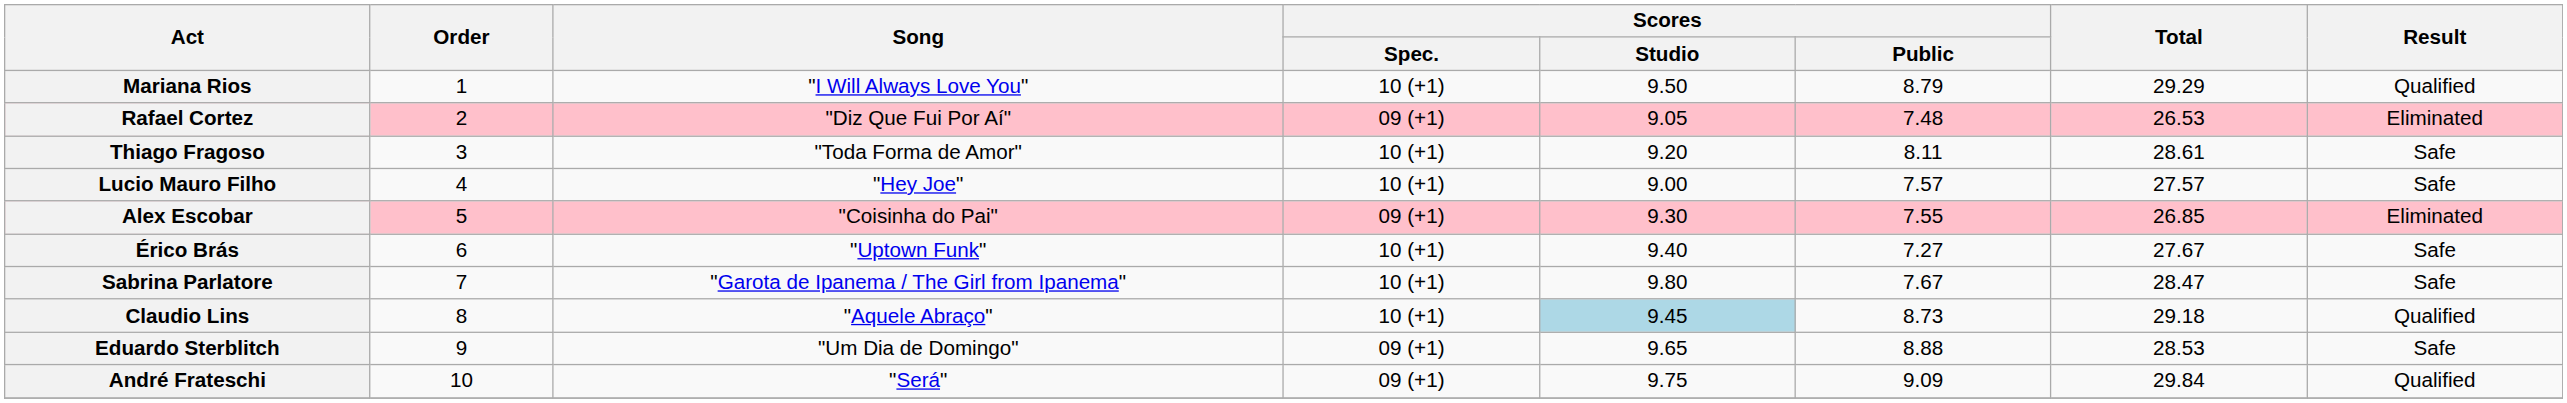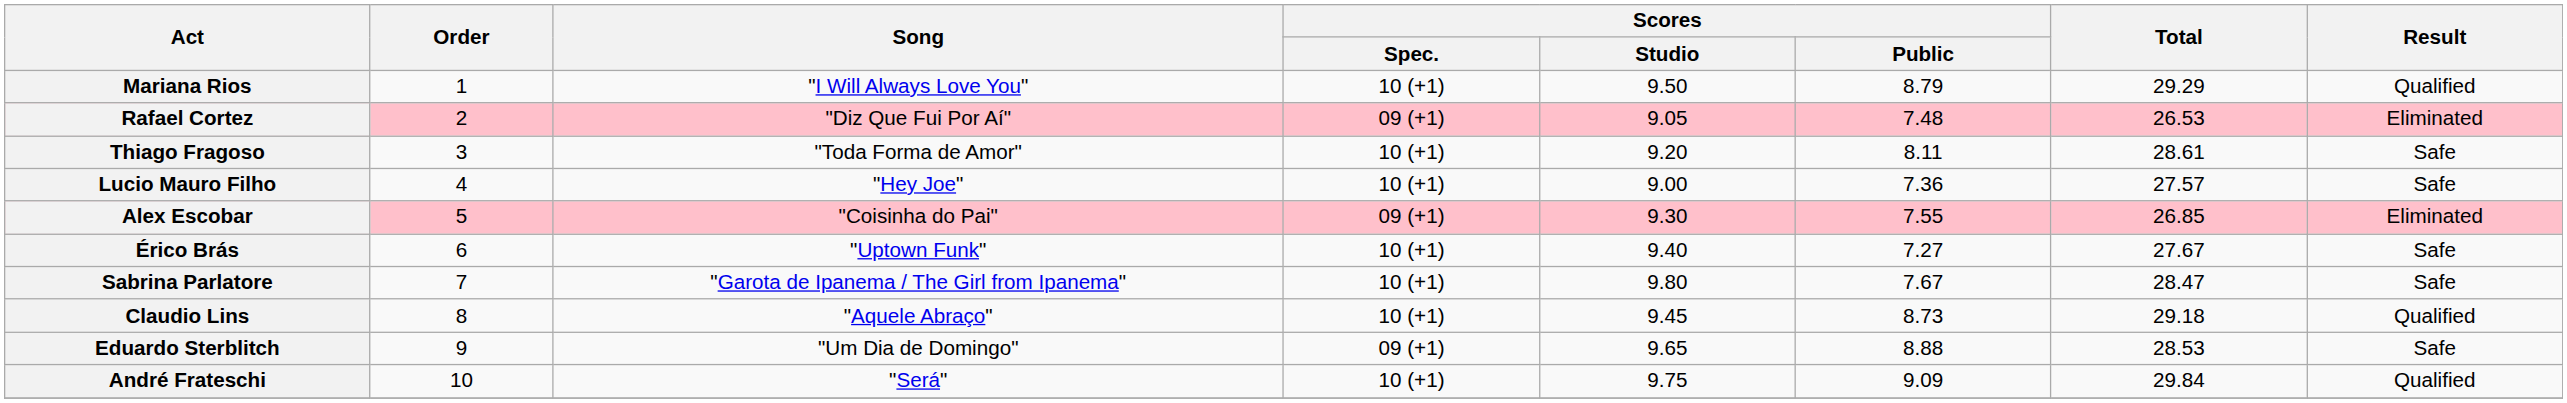 <table class="wikitable plainrowheaders" style="text-align:center; width:100%;">
 <tr>
 <th scope="col" rowspan=2 width="10.0%">Act</th>
 <th scope="col" rowspan=2 width="05.0%">Order</th>
 <th scope="col" rowspan=2 width="20.0%">Song</th>
 <th scope="col" colspan=3 width="20.0%">Scores</th>
 <th scope="col" rowspan=2 width="07.0%">Total</th>
 <th scope="col" rowspan=2 width="07.0%">Result</th>
 </tr>
 <tr>
 <th scope="col" width="07.0%">Spec.</th>
 <th scope="col" width="07.0%">Studio</th>
 <th scope="col" width="07.0%">Public</th>
 </tr>
 <tr>
 <th scope="row">Mariana Rios</th>
 <td>1</td>
 <td>"<a href='#'>I Will Always Love You</a>"</td>
 <td>10 (+1)</td>
 <td>9.50</td>
 <td>8.79</td>
 <td>29.29</td>
 <td>Qualified</td>
 </tr>
 <tr bgcolor="FFC0CB">
 <th scope="row">Rafael Cortez</th>
 <td>2</td>
 <td>"Diz Que Fui Por Aí"</td>
 <td>09 (+1)</td>
 <td>9.05</td>
 <td>7.48</td>
 <td>26.53</td>
 <td>Eliminated</td>
 </tr>
 <tr>
 <th scope="row">Thiago Fragoso</th>
 <td>3</td>
 <td>"Toda Forma de Amor"</td>
 <td>10 (+1)</td>
 <td>9.20</td>
 <td>8.11</td>
 <td>28.61</td>
 <td>Safe</td>
 </tr>
 <tr>
 <th scope="row">Lucio Mauro Filho</th>
 <td>4</td>
 <td>"<a href='#'>Hey Joe</a>"</td>
 <td>10 (+1)</td>
 <td>9.00</td>
-<td>7.57</td>
+<td>7.36</td>
 <td>27.57</td>
 <td>Safe</td>
 </tr>
 <tr bgcolor="FFC0CB">
 <th scope="row">Alex Escobar</th>
 <td>5</td>
 <td>"Coisinha do Pai"</td>
 <td>09 (+1)</td>
 <td>9.30</td>
 <td>7.55</td>
 <td>26.85</td>
 <td>Eliminated</td>
 </tr>
 <tr>
 <th scope="row">Érico Brás</th>
 <td>6</td>
 <td>"<a href='#'>Uptown Funk</a>"</td>
 <td>10 (+1)</td>
 <td>9.40</td>
 <td>7.27</td>
 <td>27.67</td>
 <td>Safe</td>
 </tr>
 <tr>
 <th scope="row">Sabrina Parlatore</th>
 <td>7</td>
 <td>"<a href='#'>Garota de Ipanema / The Girl from Ipanema</a>"</td>
 <td>10 (+1)</td>
 <td>9.80</td>
 <td>7.67</td>
 <td>28.47</td>
 <td>Safe</td>
 </tr>
 <tr>
 <th scope="row">Claudio Lins</th>
 <td>8</td>
 <td>"<a href='#'>Aquele Abraço</a>"</td>
 <td>10 (+1)</td>
-<td style="background: lightblue;">9.45</td>
+<td>9.45</td>
 <td>8.73</td>
 <td>29.18</td>
 <td>Qualified</td>
 </tr>
 <tr>
 <th scope="row">Eduardo Sterblitch</th>
 <td>9</td>
 <td>"Um Dia de Domingo"</td>
 <td>09 (+1)</td>
 <td>9.65</td>
 <td>8.88</td>
 <td>28.53</td>
 <td>Safe</td>
 </tr>
 <tr>
 <th scope="row">André Frateschi</th>
 <td>10</td>
 <td>"<a href='#'>Será</a>"</td>
-<td>09 (+1)</td>
+<td>10 (+1)</td>
 <td>9.75</td>
 <td>9.09</td>
 <td>29.84</td>
 <td>Qualified</td>
 </tr>
 <tr>
 </tr>
 </table>
